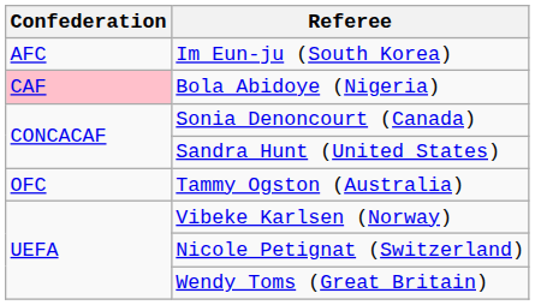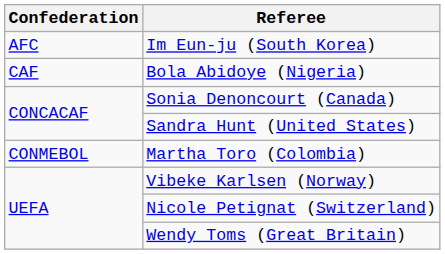 <table class="wikitable">
 <tr>
 <th>Confederation</th>
 <th>Referee</th>
 </tr>
 <tr>
 <td><a href='#'>AFC</a></td>
 <td><a href='#'>Im Eun-ju</a> (<a href='#'>South Korea</a>)</td>
 </tr>
 <tr>
-<td style="background: pink;"><a href='#'>CAF</a></td>
+<td><a href='#'>CAF</a></td>
 <td><a href='#'>Bola Abidoye</a> (<a href='#'>Nigeria</a>)</td>
 </tr>
 <tr>
 <td rowspan="2"><a href='#'>CONCACAF</a></td>
 <td><a href='#'>Sonia Denoncourt</a> (<a href='#'>Canada</a>)</td>
 </tr>
 <tr>
 <td><a href='#'>Sandra Hunt</a> (<a href='#'>United States</a>)</td>
 </tr>
 <tr>
-<td><a href='#'>OFC</a></td>
-<td><a href='#'>Tammy Ogston</a> (<a href='#'>Australia</a>)</td>
+<td><a href='#'>CONMEBOL</a></td>
+<td><a href='#'>Martha Toro</a> (<a href='#'>Colombia</a>)</td>
 </tr>
 <tr>
 <td rowspan="3"><a href='#'>UEFA</a></td>
 <td><a href='#'>Vibeke Karlsen</a> (<a href='#'>Norway</a>)</td>
 </tr>
 <tr>
 <td><a href='#'>Nicole Petignat</a> (<a href='#'>Switzerland</a>)</td>
 </tr>
 <tr>
 <td><a href='#'>Wendy Toms</a> (<a href='#'>Great Britain</a>)</td>
 </tr>
 </table>
